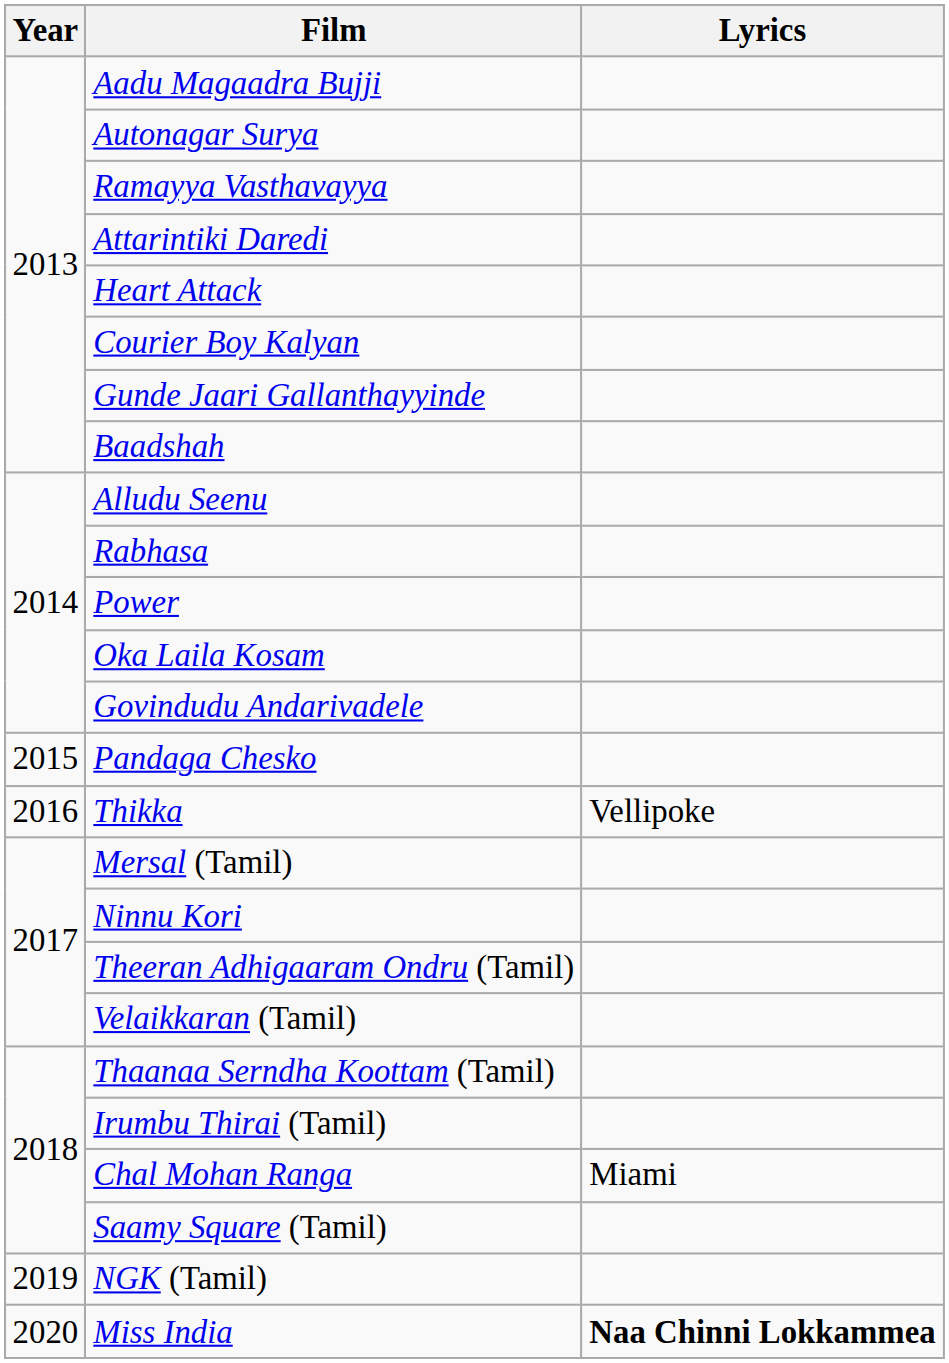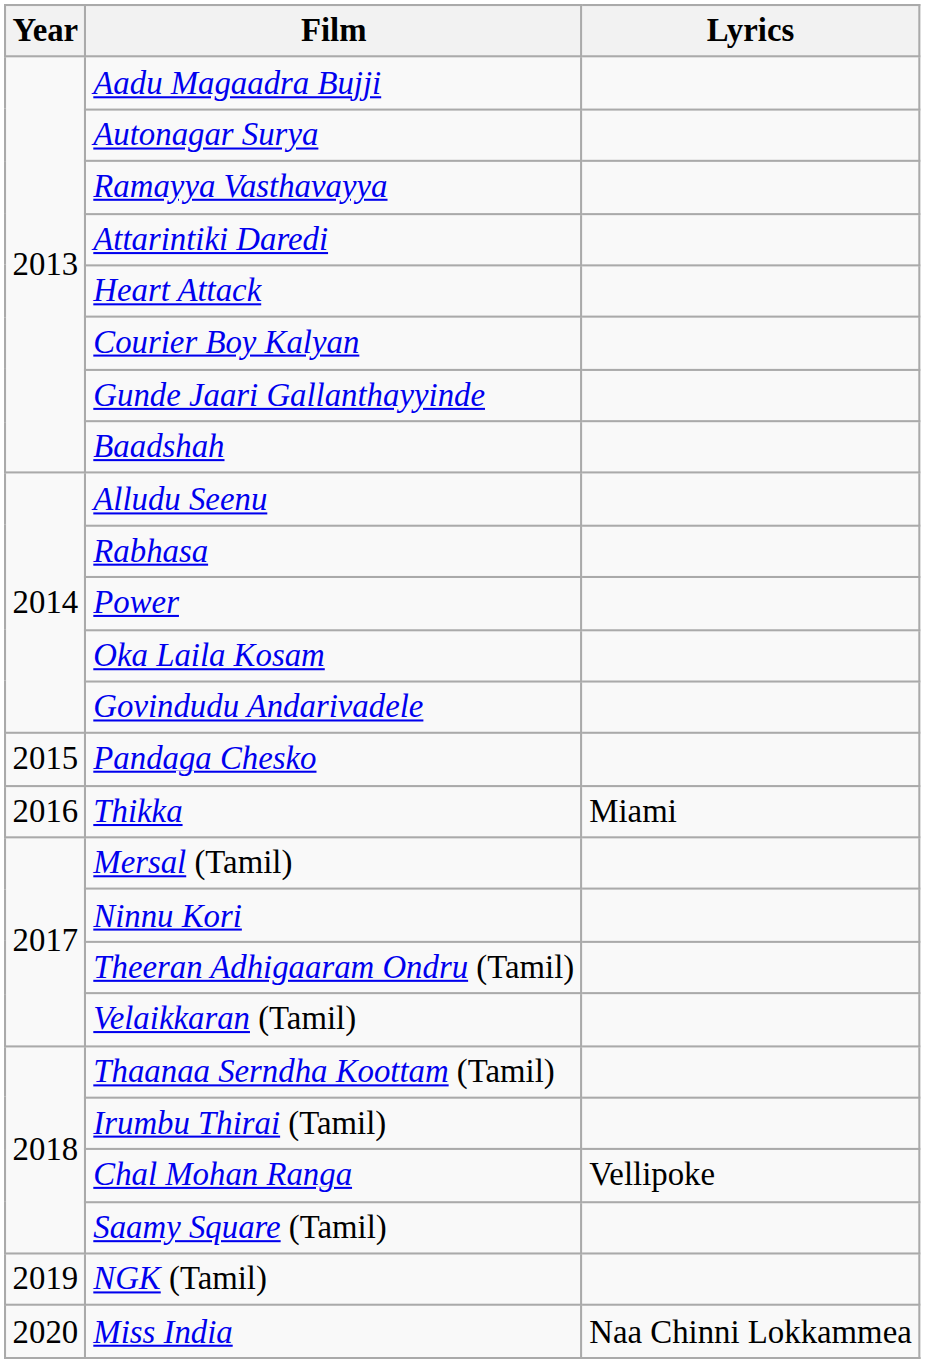 <table class="wikitable sortable">
 <tr>
 <th>Year</th>
 <th>Film</th>
 <th>Lyrics</th>
 </tr>
 <tr>
 <td rowspan="8">2013</td>
 <td><em><a href='#'>Aadu Magaadra Bujji</a></em></td>
 <td></td>
 </tr>
 <tr>
 <td><em><a href='#'>Autonagar Surya</a></em></td>
 <td></td>
 </tr>
 <tr>
 <td><em><a href='#'>Ramayya Vasthavayya</a></em></td>
 <td></td>
 </tr>
 <tr>
 <td><em><a href='#'>Attarintiki Daredi</a></em></td>
 <td></td>
 </tr>
 <tr>
 <td><a href='#'><em>Heart Attack</em></a></td>
 <td></td>
 </tr>
 <tr>
 <td><em><a href='#'>Courier Boy Kalyan</a></em></td>
 <td></td>
 </tr>
 <tr>
 <td><em><a href='#'>Gunde Jaari Gallanthayyinde</a></em></td>
 <td></td>
 </tr>
 <tr>
 <td><a href='#'><em>Baadshah</em></a></td>
 <td></td>
 </tr>
 <tr>
 <td rowspan="5">2014</td>
 <td><em><a href='#'>Alludu Seenu</a></em></td>
 <td></td>
 </tr>
 <tr>
 <td><em><a href='#'>Rabhasa</a></em></td>
 <td></td>
 </tr>
 <tr>
 <td><a href='#'><em>Power</em></a></td>
 <td></td>
 </tr>
 <tr>
 <td><em><a href='#'>Oka Laila Kosam</a></em></td>
 <td></td>
 </tr>
 <tr>
 <td><em><a href='#'>Govindudu Andarivadele</a></em></td>
 <td></td>
 </tr>
 <tr>
 <td>2015</td>
 <td><em><a href='#'>Pandaga Chesko</a></em></td>
 <td></td>
 </tr>
 <tr>
 <td>2016</td>
 <td><em><a href='#'>Thikka</a></em></td>
-<td>Vellipoke</td>
+<td>Miami</td>
 </tr>
 <tr>
 <td rowspan="4">2017</td>
 <td><a href='#'><em>Mersal</em></a>  (Tamil)</td>
 <td></td>
 </tr>
 <tr>
 <td><em><a href='#'>Ninnu Kori</a></em></td>
 <td></td>
 </tr>
 <tr>
 <td><em><a href='#'>Theeran Adhigaaram Ondru</a></em>  (Tamil)</td>
 <td></td>
 </tr>
 <tr>
 <td><a href='#'><em>Velaikkaran</em></a>  (Tamil)</td>
 <td></td>
 </tr>
 <tr>
 <td rowspan="4">2018</td>
 <td><em><a href='#'>Thaanaa Serndha Koottam</a></em>  (Tamil)</td>
 <td></td>
 </tr>
 <tr>
 <td><a href='#'><em>Irumbu Thirai</em></a>  (Tamil)</td>
 <td></td>
 </tr>
 <tr>
 <td><em><a href='#'>Chal Mohan Ranga</a></em></td>
-<td>Miami</td>
+<td>Vellipoke</td>
 </tr>
 <tr>
 <td><em><a href='#'>Saamy Square</a></em> (Tamil)</td>
 <td></td>
 </tr>
 <tr>
 <td>2019</td>
 <td><em><a href='#'>NGK</a></em>  (Tamil)</td>
 <td></td>
 </tr>
 <tr>
 <td>2020</td>
 <td><em><a href='#'>Miss India</a></em></td>
-<td><strong>Naa Chinni Lokkammea</strong></td>
+<td>Naa Chinni Lokkammea</td>
 </tr>
 <tr>
 </tr>
 </table>
